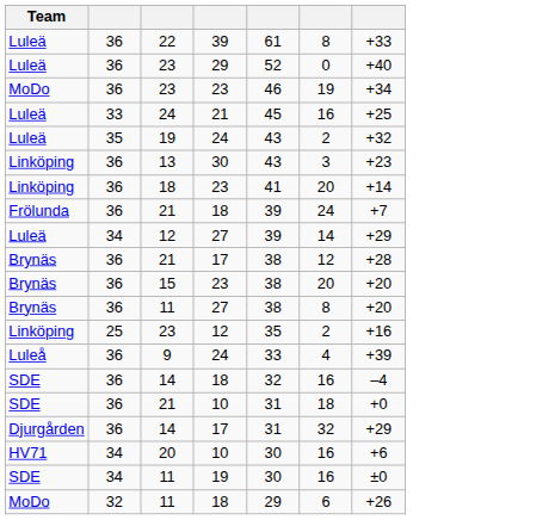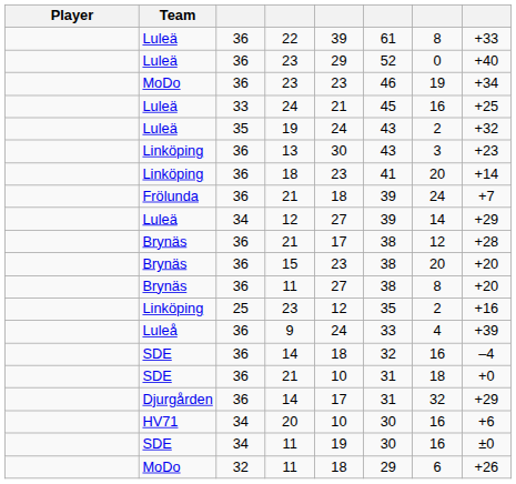 <table class="wikitable sortable" style="text-align: center">
 <tr>
+<th style="width: 9em;">Player</th>
 <th>Team</th>
 <th style="width: 3em;"></th>
 <th style="width: 3em;"></th>
 <th style="width: 3em;"></th>
 <th style="width: 3em;"></th>
 <th style="width: 3em;"></th>
 <th style="width: 3em;"></th>
 </tr>
 <tr>
+<td align="left"></td>
 <td align="left"><a href='#'>Luleä</a></td>
 <td>36</td>
 <td>22</td>
 <td>39</td>
 <td>61</td>
 <td>8</td>
 <td>+33</td>
 </tr>
 <tr>
+<td align="left"></td>
 <td align="left"><a href='#'>Luleä</a></td>
 <td>36</td>
 <td>23</td>
 <td>29</td>
 <td>52</td>
 <td>0</td>
 <td>+40</td>
 </tr>
 <tr>
+<td align="left"></td>
 <td align="left"><a href='#'>MoDo</a></td>
 <td>36</td>
 <td>23</td>
 <td>23</td>
 <td>46</td>
 <td>19</td>
 <td>+34</td>
 </tr>
 <tr>
+<td align="left"></td>
 <td align="left"><a href='#'>Luleä</a></td>
 <td>33</td>
 <td>24</td>
 <td>21</td>
 <td>45</td>
 <td>16</td>
 <td>+25</td>
 </tr>
 <tr>
+<td align="left"></td>
 <td align="left"><a href='#'>Luleä</a></td>
 <td>35</td>
 <td>19</td>
 <td>24</td>
 <td>43</td>
 <td>2</td>
 <td>+32</td>
 </tr>
 <tr>
+<td align="left"></td>
 <td align="left"><a href='#'>Linköping</a></td>
 <td>36</td>
 <td>13</td>
 <td>30</td>
 <td>43</td>
 <td>3</td>
 <td>+23</td>
 </tr>
 <tr>
+<td align="left"></td>
 <td align="left"><a href='#'>Linköping</a></td>
 <td>36</td>
 <td>18</td>
 <td>23</td>
 <td>41</td>
 <td>20</td>
 <td>+14</td>
 </tr>
 <tr>
+<td align="left"></td>
 <td align="left"><a href='#'>Frölunda</a></td>
 <td>36</td>
 <td>21</td>
 <td>18</td>
 <td>39</td>
 <td>24</td>
 <td>+7</td>
 </tr>
 <tr>
+<td align="left"></td>
 <td align="left"><a href='#'>Luleä</a></td>
 <td>34</td>
 <td>12</td>
 <td>27</td>
 <td>39</td>
 <td>14</td>
 <td>+29</td>
 </tr>
 <tr>
+<td align="left"></td>
 <td align="left"><a href='#'>Brynäs</a></td>
 <td>36</td>
 <td>21</td>
 <td>17</td>
 <td>38</td>
 <td>12</td>
 <td>+28</td>
 </tr>
 <tr>
+<td align="left"></td>
 <td align="left"><a href='#'>Brynäs</a></td>
 <td>36</td>
 <td>15</td>
 <td>23</td>
 <td>38</td>
 <td>20</td>
 <td>+20</td>
 </tr>
 <tr>
+<td align="left"></td>
 <td align="left"><a href='#'>Brynäs</a></td>
 <td>36</td>
 <td>11</td>
 <td>27</td>
 <td>38</td>
 <td>8</td>
 <td>+20</td>
 </tr>
 <tr>
+<td align="left"></td>
 <td align="left"><a href='#'>Linköping</a></td>
 <td>25</td>
 <td>23</td>
 <td>12</td>
 <td>35</td>
 <td>2</td>
 <td>+16</td>
 </tr>
 <tr>
+<td align="left"></td>
 <td align="left"><a href='#'>Luleå</a></td>
 <td>36</td>
 <td>9</td>
 <td>24</td>
 <td>33</td>
 <td>4</td>
 <td>+39</td>
 </tr>
 <tr>
+<td align="left"></td>
 <td align="left"><a href='#'>SDE</a></td>
 <td>36</td>
 <td>14</td>
 <td>18</td>
 <td>32</td>
 <td>16</td>
 <td>–4</td>
 </tr>
 <tr>
+<td align="left"></td>
 <td align="left"><a href='#'>SDE</a></td>
 <td>36</td>
 <td>21</td>
 <td>10</td>
 <td>31</td>
 <td>18</td>
 <td>+0</td>
 </tr>
 <tr>
+<td align="left"></td>
 <td align="left"><a href='#'>Djurgården</a></td>
 <td>36</td>
 <td>14</td>
 <td>17</td>
 <td>31</td>
 <td>32</td>
 <td>+29</td>
 </tr>
 <tr>
+<td align="left"></td>
 <td align="left"><a href='#'>HV71</a></td>
 <td>34</td>
 <td>20</td>
 <td>10</td>
 <td>30</td>
 <td>16</td>
 <td>+6</td>
 </tr>
 <tr>
+<td align="left"></td>
 <td align="left"><a href='#'>SDE</a></td>
 <td>34</td>
 <td>11</td>
 <td>19</td>
 <td>30</td>
 <td>16</td>
 <td>±0</td>
 </tr>
 <tr>
+<td align="left"></td>
 <td align="left"><a href='#'>MoDo</a></td>
 <td>32</td>
 <td>11</td>
 <td>18</td>
 <td>29</td>
 <td>6</td>
 <td>+26</td>
 </tr>
 </table>
